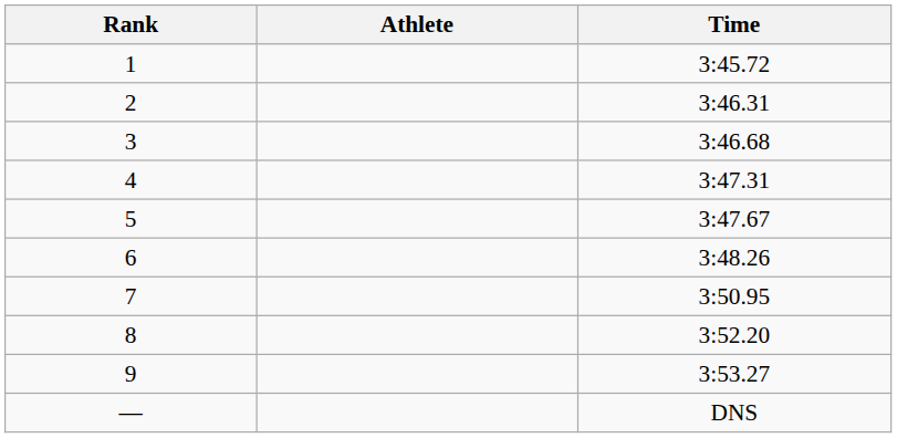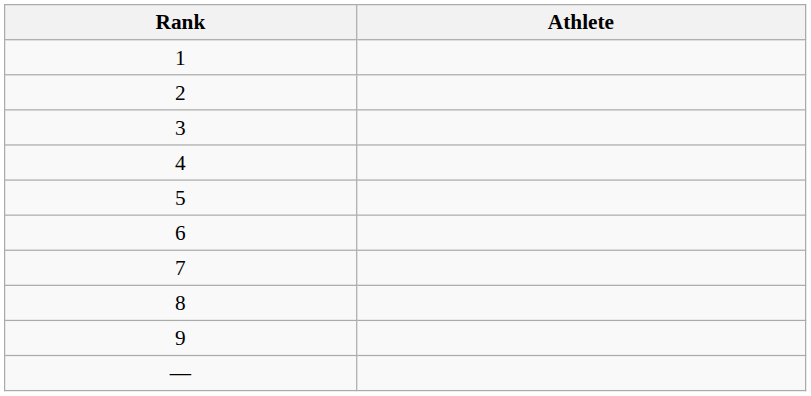 <table class="wikitable" style=" text-align:center; font-size:110%;" width="75%">
 <tr>
 <th>Rank</th>
 <th>Athlete</th>
-<th>Time</th>
 </tr>
 <tr>
 <td>1</td>
 <td align=left></td>
-<td>3:45.72</td>
 </tr>
 <tr>
 <td>2</td>
 <td align=left></td>
-<td>3:46.31</td>
 </tr>
 <tr>
 <td>3</td>
 <td align=left></td>
-<td>3:46.68</td>
 </tr>
 <tr>
 <td>4</td>
 <td align=left></td>
-<td>3:47.31</td>
 </tr>
 <tr>
 <td>5</td>
 <td align=left></td>
-<td>3:47.67</td>
 </tr>
 <tr>
 <td>6</td>
 <td align=left></td>
-<td>3:48.26</td>
 </tr>
 <tr>
 <td>7</td>
 <td align=left></td>
-<td>3:50.95</td>
 </tr>
 <tr>
 <td>8</td>
 <td align=left></td>
-<td>3:52.20</td>
 </tr>
 <tr>
 <td>9</td>
 <td align=left></td>
-<td>3:53.27</td>
 </tr>
 <tr>
 <td>—</td>
 <td align=left></td>
-<td>DNS</td>
 </tr>
 </table>
